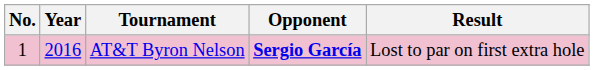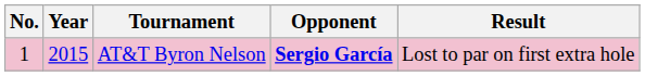 <table class="wikitable" style="font-size:95%;">
 <tr>
 <th>No.</th>
 <th>Year</th>
 <th>Tournament</th>
 <th>Opponent</th>
 <th>Result</th>
 </tr>
 <tr style="background:#F2C1D1;">
 <td align=center>1</td>
-<td><a href='#'>2016</a></td>
+<td><a href='#'>2015</a></td>
 <td><a href='#'>AT&T Byron Nelson</a></td>
 <td><strong> <a href='#'>Sergio García</a></strong></td>
 <td>Lost to par on first extra hole</td>
 </tr>
 </table>
